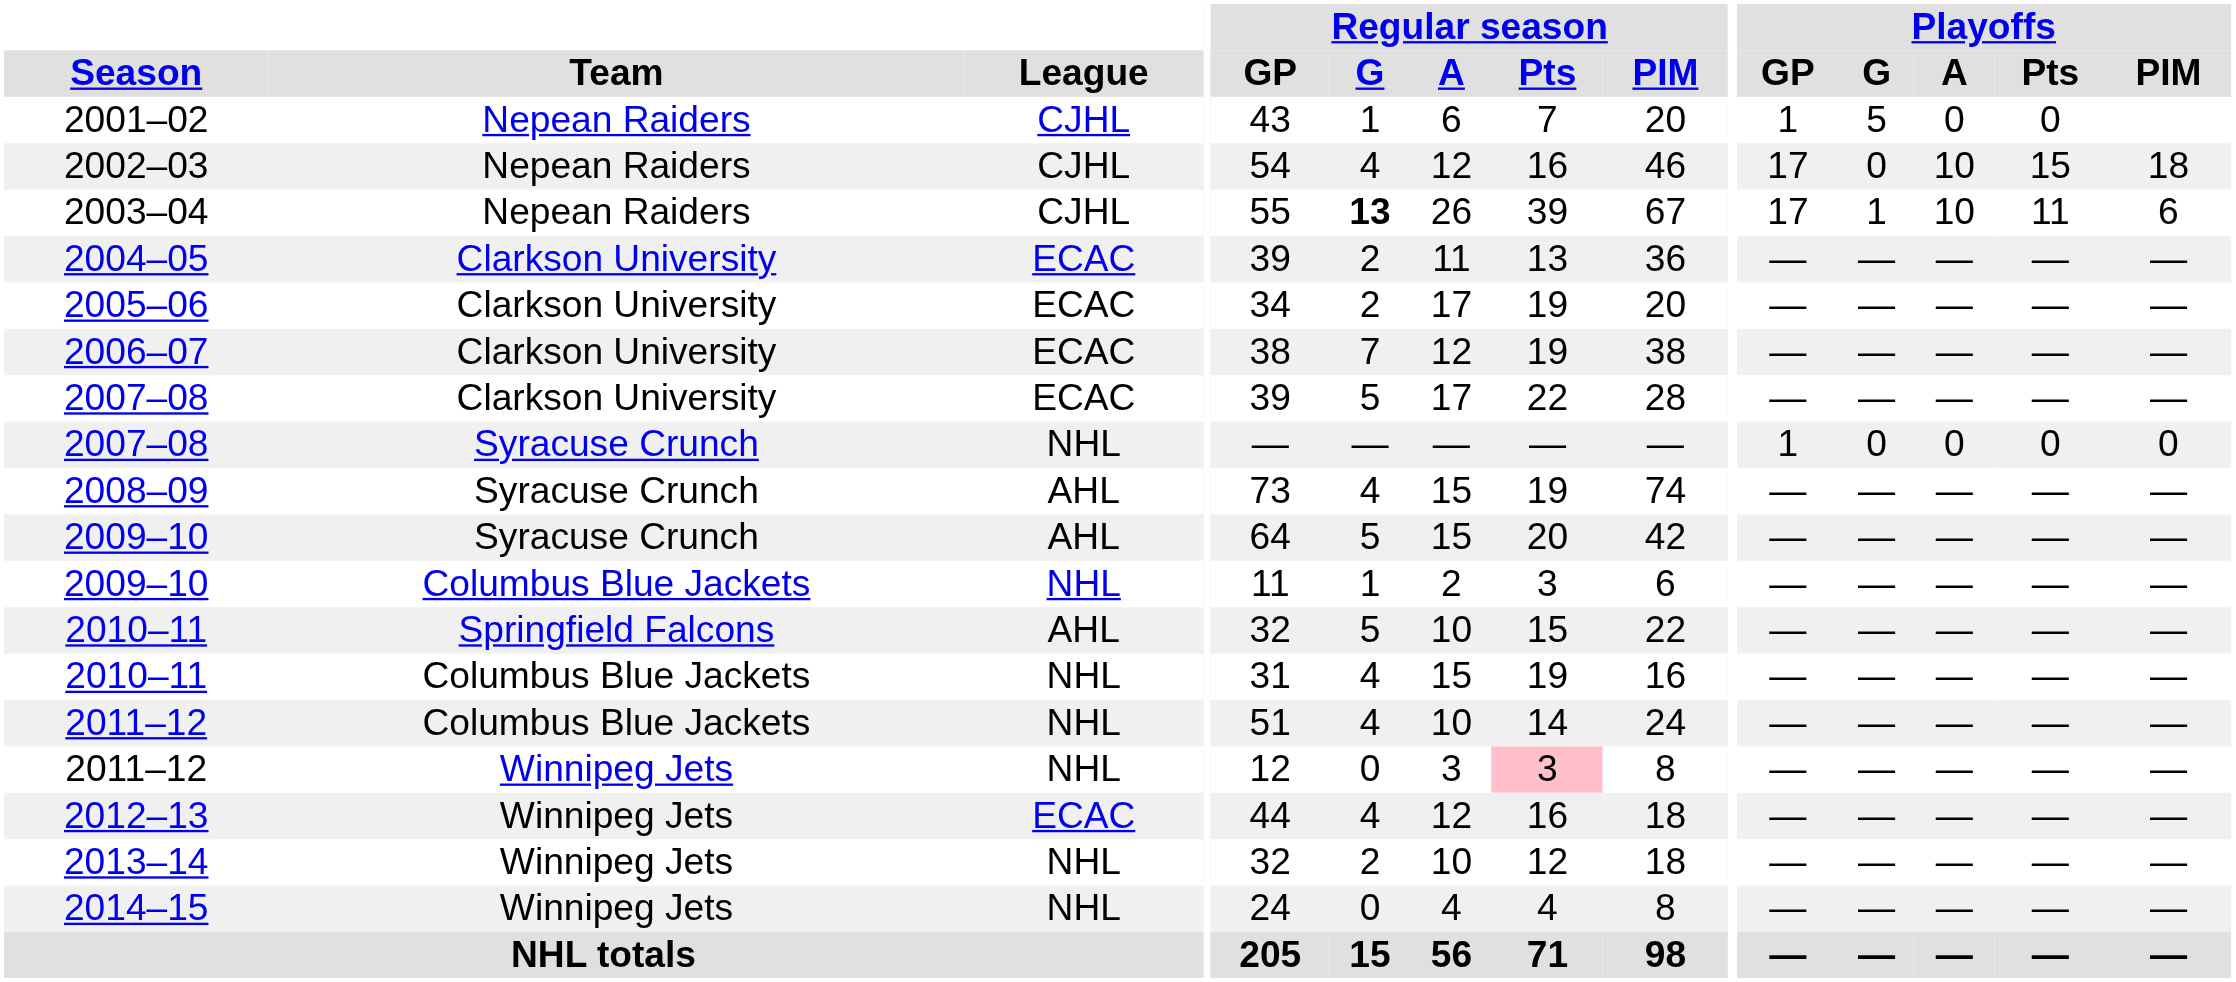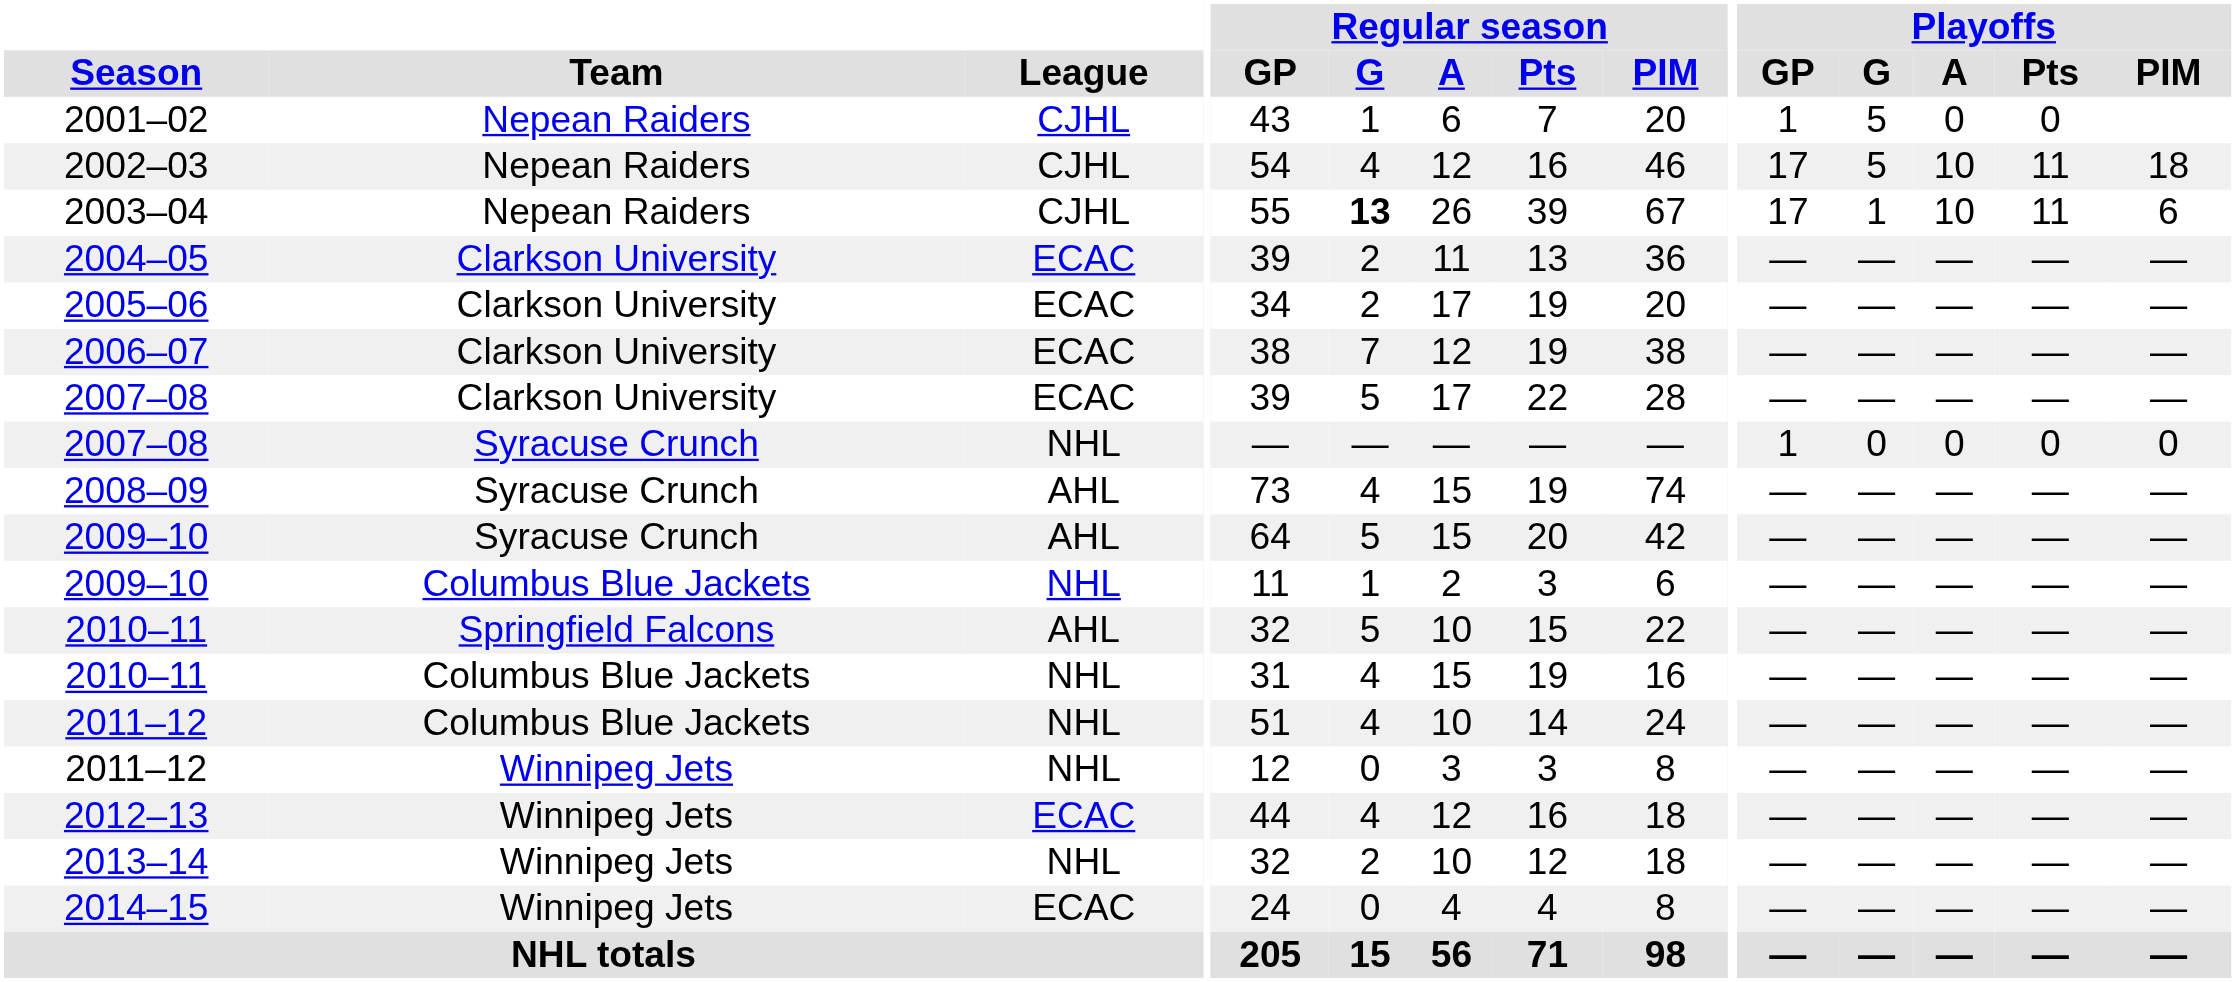 <table border="0" cellpadding="1" cellspacing="0" style="text-align:center; width:60em">
 <tr bgcolor="#e0e0e0">
 <th colspan="3" bgcolor="#ffffff"></th>
 <th rowspan="99" bgcolor="#ffffff"></th>
 <th colspan="5"><a href='#'>Regular season</a></th>
 <th rowspan="99" bgcolor="#ffffff"></th>
 <th colspan="5"><a href='#'>Playoffs</a></th>
 </tr>
 <tr bgcolor="#e0e0e0">
 <th><a href='#'>Season</a></th>
 <th>Team</th>
 <th>League</th>
 <th>GP</th>
 <th><a href='#'>G</a></th>
 <th><a href='#'>A</a></th>
 <th><a href='#'>Pts</a></th>
 <th><a href='#'>PIM</a></th>
 <th>GP</th>
 <th>G</th>
 <th>A</th>
 <th>Pts</th>
 <th>PIM</th>
 </tr>
 <tr>
 <td>2001–02</td>
 <td><a href='#'>Nepean Raiders</a></td>
 <td><a href='#'>CJHL</a></td>
 <td>43</td>
 <td>1</td>
 <td>6</td>
 <td>7</td>
 <td>20</td>
 <td>1</td>
 <td>5</td>
 <td>0</td>
 <td>0</td>
 <td></td>
 </tr>
 <tr bgcolor="#f0f0f0">
 <td>2002–03</td>
 <td>Nepean Raiders</td>
 <td>CJHL</td>
 <td>54</td>
 <td>4</td>
 <td>12</td>
 <td>16</td>
 <td>46</td>
 <td>17</td>
-<td>0</td>
+<td>5</td>
 <td>10</td>
-<td>15</td>
+<td>11</td>
 <td>18</td>
 </tr>
 <tr>
 <td>2003–04</td>
 <td>Nepean Raiders</td>
 <td>CJHL</td>
 <td>55</td>
 <td><strong>13</strong></td>
 <td>26</td>
 <td>39</td>
 <td>67</td>
 <td>17</td>
 <td>1</td>
 <td>10</td>
 <td>11</td>
 <td>6</td>
 </tr>
 <tr bgcolor="#f0f0f0">
 <td><a href='#'>2004–05</a></td>
 <td><a href='#'>Clarkson University</a></td>
 <td><a href='#'>ECAC</a></td>
 <td>39</td>
 <td>2</td>
 <td>11</td>
 <td>13</td>
 <td>36</td>
 <td>—</td>
 <td>—</td>
 <td>—</td>
 <td>—</td>
 <td>—</td>
 </tr>
 <tr>
 <td><a href='#'>2005–06</a></td>
 <td>Clarkson University</td>
 <td>ECAC</td>
 <td>34</td>
 <td>2</td>
 <td>17</td>
 <td>19</td>
 <td>20</td>
 <td>—</td>
 <td>—</td>
 <td>—</td>
 <td>—</td>
 <td>—</td>
 </tr>
 <tr bgcolor="#f0f0f0">
 <td><a href='#'>2006–07</a></td>
 <td>Clarkson University</td>
 <td>ECAC</td>
 <td>38</td>
 <td>7</td>
 <td>12</td>
 <td>19</td>
 <td>38</td>
 <td>—</td>
 <td>—</td>
 <td>—</td>
 <td>—</td>
 <td>—</td>
 </tr>
 <tr>
 <td><a href='#'>2007–08</a></td>
 <td>Clarkson University</td>
 <td>ECAC</td>
 <td>39</td>
 <td>5</td>
 <td>17</td>
 <td>22</td>
 <td>28</td>
 <td>—</td>
 <td>—</td>
 <td>—</td>
 <td>—</td>
 <td>—</td>
 </tr>
 <tr bgcolor="#f0f0f0">
 <td><a href='#'>2007–08</a></td>
 <td><a href='#'>Syracuse Crunch</a></td>
 <td>NHL</td>
 <td>—</td>
 <td>—</td>
 <td>—</td>
 <td>—</td>
 <td>—</td>
 <td>1</td>
 <td>0</td>
 <td>0</td>
 <td>0</td>
 <td>0</td>
 </tr>
 <tr>
 <td><a href='#'>2008–09</a></td>
 <td>Syracuse Crunch</td>
 <td>AHL</td>
 <td>73</td>
 <td>4</td>
 <td>15</td>
 <td>19</td>
 <td>74</td>
 <td>—</td>
 <td>—</td>
 <td>—</td>
 <td>—</td>
 <td>—</td>
 </tr>
 <tr bgcolor="#f0f0f0">
 <td><a href='#'>2009–10</a></td>
 <td>Syracuse Crunch</td>
 <td>AHL</td>
 <td>64</td>
 <td>5</td>
 <td>15</td>
 <td>20</td>
 <td>42</td>
 <td>—</td>
 <td>—</td>
 <td>—</td>
 <td>—</td>
 <td>—</td>
 </tr>
 <tr>
 <td><a href='#'>2009–10</a></td>
 <td><a href='#'>Columbus Blue Jackets</a></td>
 <td><a href='#'>NHL</a></td>
 <td>11</td>
 <td>1</td>
 <td>2</td>
 <td>3</td>
 <td>6</td>
 <td>—</td>
 <td>—</td>
 <td>—</td>
 <td>—</td>
 <td>—</td>
 </tr>
 <tr bgcolor="#f0f0f0">
 <td><a href='#'>2010–11</a></td>
 <td><a href='#'>Springfield Falcons</a></td>
 <td>AHL</td>
 <td>32</td>
 <td>5</td>
 <td>10</td>
 <td>15</td>
 <td>22</td>
 <td>—</td>
 <td>—</td>
 <td>—</td>
 <td>—</td>
 <td>—</td>
 </tr>
 <tr>
 <td><a href='#'>2010–11</a></td>
 <td>Columbus Blue Jackets</td>
 <td>NHL</td>
 <td>31</td>
 <td>4</td>
 <td>15</td>
 <td>19</td>
 <td>16</td>
 <td>—</td>
 <td>—</td>
 <td>—</td>
 <td>—</td>
 <td>—</td>
 </tr>
 <tr bgcolor="#f0f0f0">
 <td><a href='#'>2011–12</a></td>
 <td>Columbus Blue Jackets</td>
 <td>NHL</td>
 <td>51</td>
 <td>4</td>
 <td>10</td>
 <td>14</td>
 <td>24</td>
 <td>—</td>
 <td>—</td>
 <td>—</td>
 <td>—</td>
 <td>—</td>
 </tr>
 <tr>
 <td>2011–12</td>
 <td><a href='#'>Winnipeg Jets</a></td>
 <td>NHL</td>
 <td>12</td>
 <td>0</td>
 <td>3</td>
-<td style="background: pink;">3</td>
+<td>3</td>
 <td>8</td>
 <td>—</td>
 <td>—</td>
 <td>—</td>
 <td>—</td>
 <td>—</td>
 </tr>
 <tr bgcolor="#f0f0f0">
 <td><a href='#'>2012–13</a></td>
 <td>Winnipeg Jets</td>
 <td><a href='#'>ECAC</a></td>
 <td>44</td>
 <td>4</td>
 <td>12</td>
 <td>16</td>
 <td>18</td>
 <td>—</td>
 <td>—</td>
 <td>—</td>
 <td>—</td>
 <td>—</td>
 </tr>
 <tr>
 <td><a href='#'>2013–14</a></td>
 <td>Winnipeg Jets</td>
 <td>NHL</td>
 <td>32</td>
 <td>2</td>
 <td>10</td>
 <td>12</td>
 <td>18</td>
 <td>—</td>
 <td>—</td>
 <td>—</td>
 <td>—</td>
 <td>—</td>
 </tr>
 <tr bgcolor="#f0f0f0">
 <td><a href='#'>2014–15</a></td>
 <td>Winnipeg Jets</td>
-<td>NHL</td>
+<td>ECAC</td>
 <td>24</td>
 <td>0</td>
 <td>4</td>
 <td>4</td>
 <td>8</td>
 <td>—</td>
 <td>—</td>
 <td>—</td>
 <td>—</td>
 <td>—</td>
 </tr>
 <tr bgcolor="#e0e0e0">
 <th colspan="3">NHL totals</th>
 <th>205</th>
 <th>15</th>
 <th>56</th>
 <th>71</th>
 <th>98</th>
 <th>—</th>
 <th>—</th>
 <th>—</th>
 <th>—</th>
 <th>—</th>
 </tr>
 </table>
